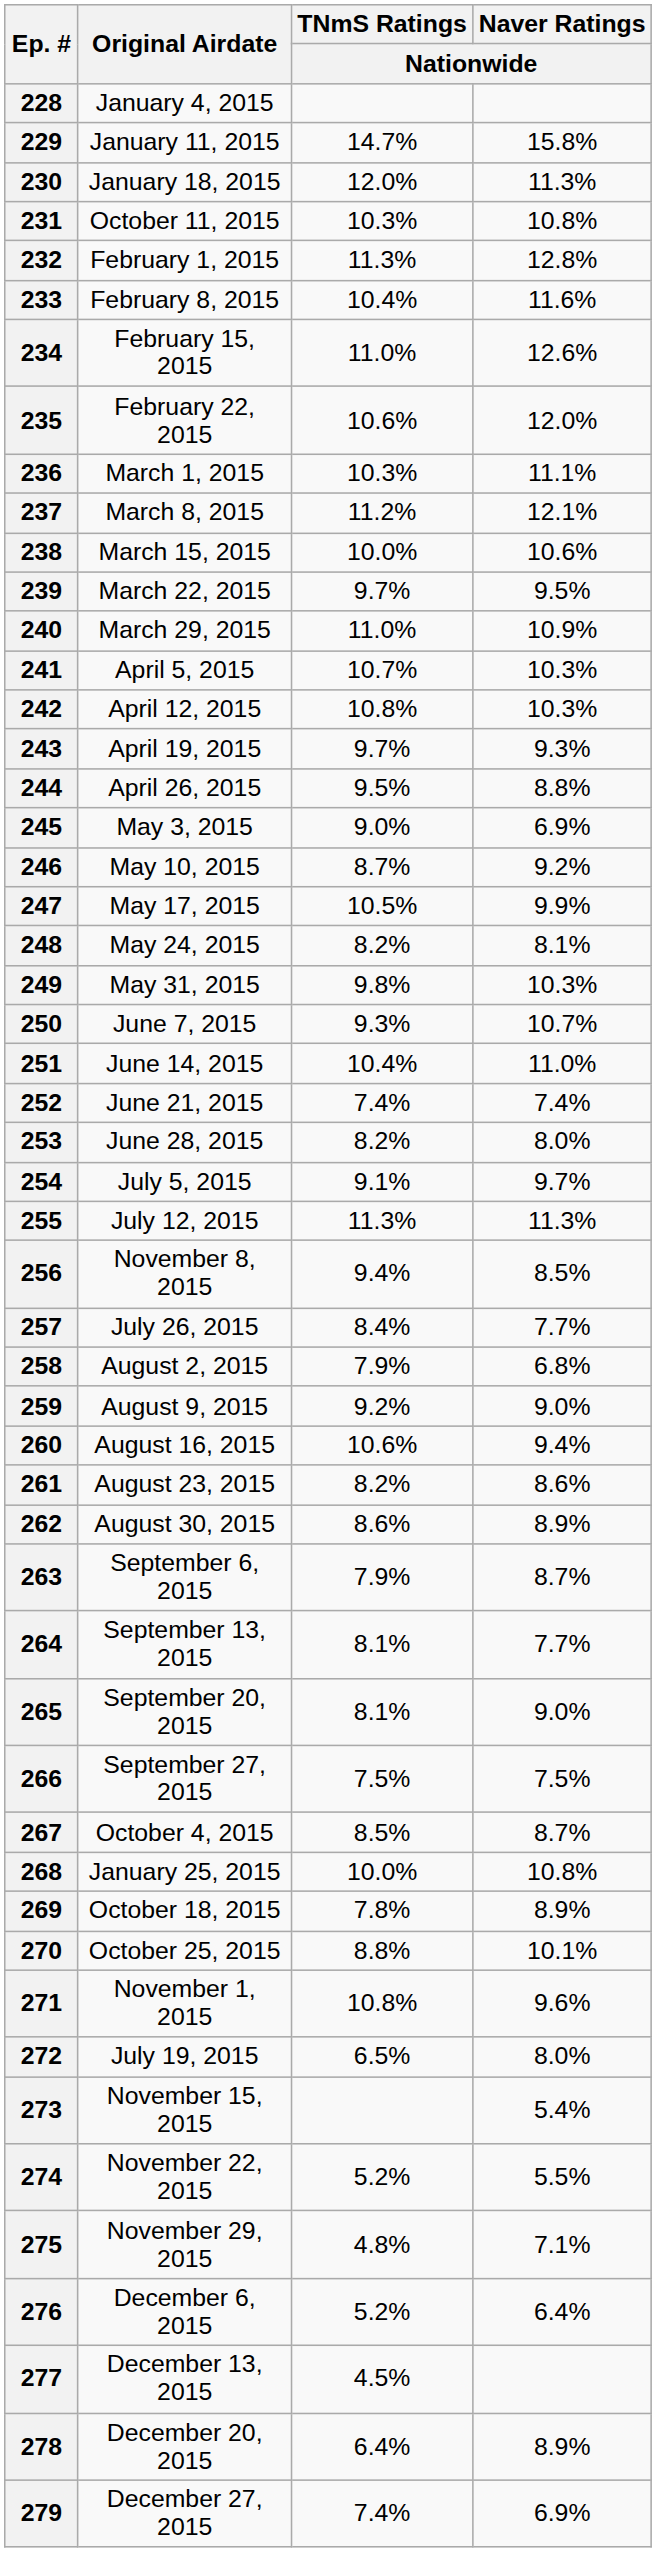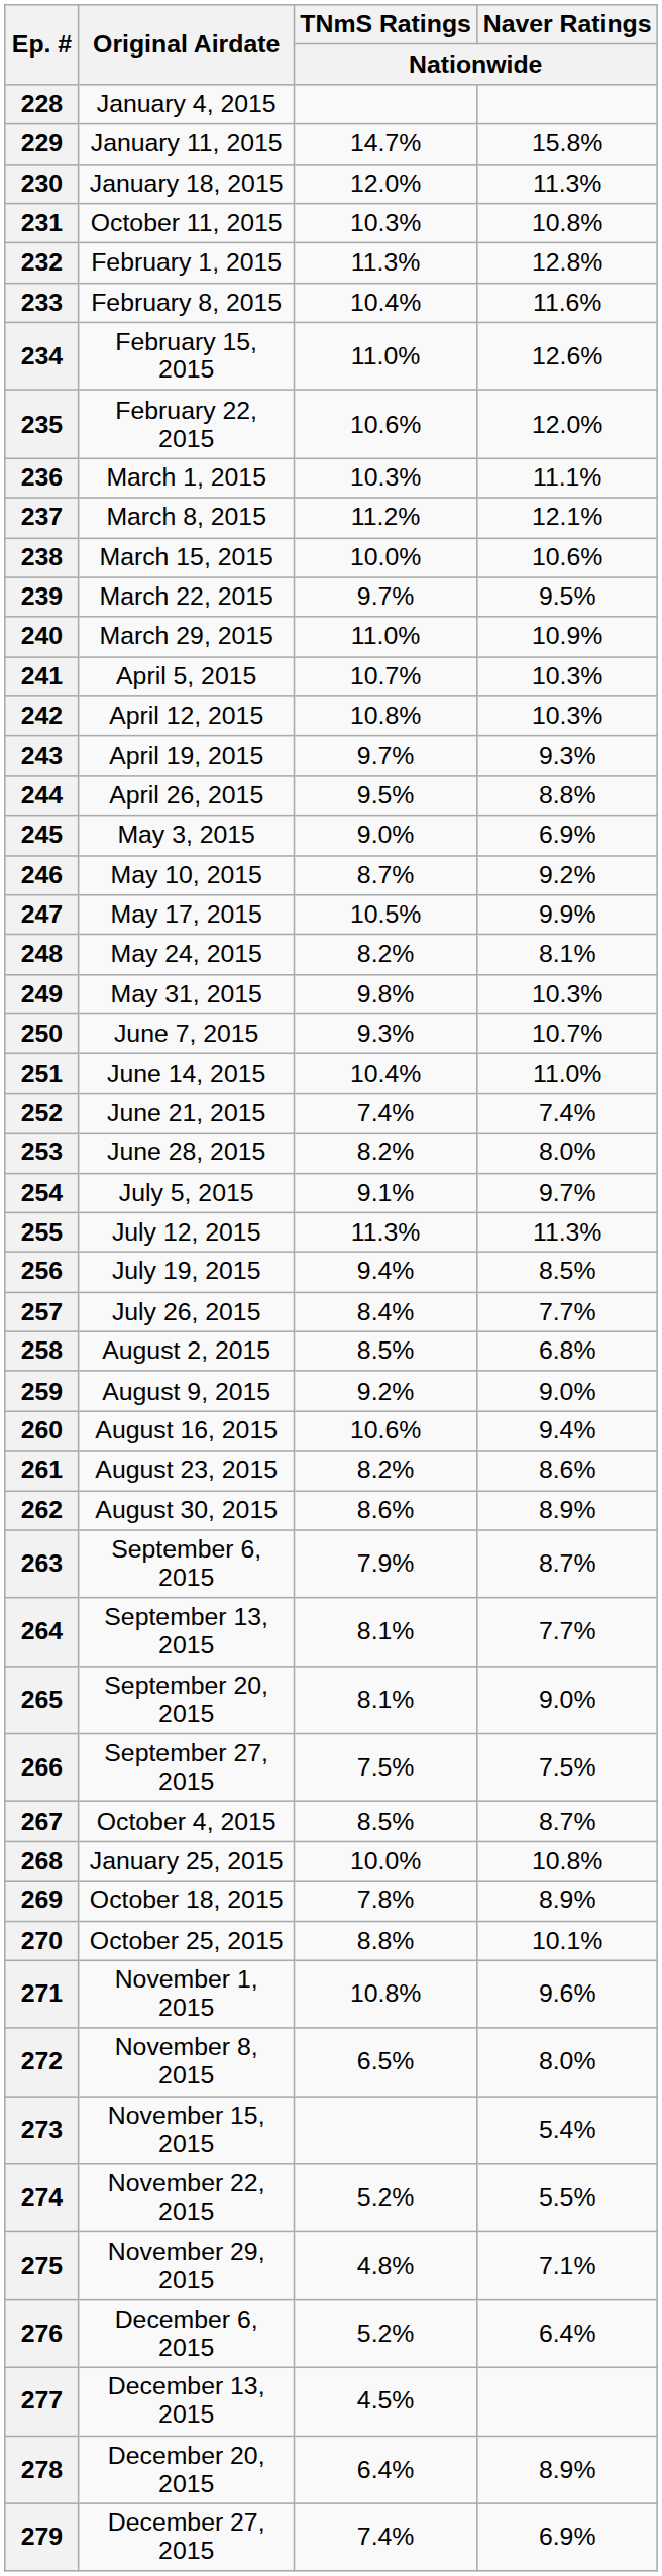 <table class=wikitable style="text-align:center">
 <tr>
 <th rowspan="2" style="width:40px;">Ep. #</th>
 <th rowspan="2" style="width:130px;">Original Airdate</th>
 <th width=110>TNmS Ratings</th>
 <th colspan="2">Naver Ratings</th>
 </tr>
 <tr>
 <th colspan="2">Nationwide</th>
 </tr>
 <tr>
 <th>228</th>
 <td>January 4, 2015</td>
 <td></td>
 <td></td>
 </tr>
 <tr>
 <th>229</th>
 <td>January 11, 2015</td>
 <td>14.7%</td>
 <td>15.8%</td>
 </tr>
 <tr>
 <th>230</th>
 <td>January 18, 2015</td>
 <td>12.0%</td>
 <td>11.3%</td>
 </tr>
 <tr>
 <th>231</th>
 <td>October 11, 2015</td>
 <td>10.3%</td>
 <td>10.8%</td>
 </tr>
 <tr>
 <th>232</th>
 <td>February 1, 2015</td>
 <td>11.3%</td>
 <td>12.8%</td>
 </tr>
 <tr>
 <th>233</th>
 <td>February 8, 2015</td>
 <td>10.4%</td>
 <td>11.6%</td>
 </tr>
 <tr>
 <th>234</th>
 <td>February 15, 2015</td>
 <td>11.0%</td>
 <td>12.6%</td>
 </tr>
 <tr>
 <th>235</th>
 <td>February 22, 2015</td>
 <td>10.6%</td>
 <td>12.0%</td>
 </tr>
 <tr>
 <th>236</th>
 <td>March 1, 2015</td>
 <td>10.3%</td>
 <td>11.1%</td>
 </tr>
 <tr>
 <th>237</th>
 <td>March 8, 2015</td>
 <td>11.2%</td>
 <td>12.1%</td>
 </tr>
 <tr>
 <th>238</th>
 <td>March 15, 2015</td>
 <td>10.0%</td>
 <td>10.6%</td>
 </tr>
 <tr>
 <th>239</th>
 <td>March 22, 2015</td>
 <td>9.7%</td>
 <td>9.5%</td>
 </tr>
 <tr>
 <th>240</th>
 <td>March 29, 2015</td>
 <td>11.0%</td>
 <td>10.9%</td>
 </tr>
 <tr>
 <th>241</th>
 <td>April 5, 2015</td>
 <td>10.7%</td>
 <td>10.3%</td>
 </tr>
 <tr>
 <th>242</th>
 <td>April 12, 2015</td>
 <td>10.8%</td>
 <td>10.3%</td>
 </tr>
 <tr>
 <th>243</th>
 <td>April 19, 2015</td>
 <td>9.7%</td>
 <td>9.3%</td>
 </tr>
 <tr>
 <th>244</th>
 <td>April 26, 2015</td>
 <td>9.5%</td>
 <td>8.8%</td>
 </tr>
 <tr>
 <th>245</th>
 <td>May 3, 2015</td>
 <td>9.0%</td>
 <td>6.9%</td>
 </tr>
 <tr>
 <th>246</th>
 <td>May 10, 2015</td>
 <td>8.7%</td>
 <td>9.2%</td>
 </tr>
 <tr>
 <th>247</th>
 <td>May 17, 2015</td>
 <td>10.5%</td>
 <td>9.9%</td>
 </tr>
 <tr>
 <th>248</th>
 <td>May 24, 2015</td>
 <td>8.2%</td>
 <td>8.1%</td>
 </tr>
 <tr>
 <th>249</th>
 <td>May 31, 2015</td>
 <td>9.8%</td>
 <td>10.3%</td>
 </tr>
 <tr>
 <th>250</th>
 <td>June 7, 2015</td>
 <td>9.3%</td>
 <td>10.7%</td>
 </tr>
 <tr>
 <th>251</th>
 <td>June 14, 2015</td>
 <td>10.4%</td>
 <td>11.0%</td>
 </tr>
 <tr>
 <th>252</th>
 <td>June 21, 2015</td>
 <td>7.4%</td>
 <td>7.4%</td>
 </tr>
 <tr>
 <th>253</th>
 <td>June 28, 2015</td>
 <td>8.2%</td>
 <td>8.0%</td>
 </tr>
 <tr>
 <th>254</th>
 <td>July 5, 2015</td>
 <td>9.1%</td>
 <td>9.7%</td>
 </tr>
 <tr>
 <th>255</th>
 <td>July 12, 2015</td>
 <td>11.3%</td>
 <td>11.3%</td>
 </tr>
 <tr>
 <th>256</th>
-<td>November 8, 2015</td>
+<td>July 19, 2015</td>
 <td>9.4%</td>
 <td>8.5%</td>
 </tr>
 <tr>
 <th>257</th>
 <td>July 26, 2015</td>
 <td>8.4%</td>
 <td>7.7%</td>
 </tr>
 <tr>
 <th>258</th>
 <td>August 2, 2015</td>
-<td>7.9%</td>
+<td>8.5%</td>
 <td>6.8%</td>
 </tr>
 <tr>
 <th>259</th>
 <td>August 9, 2015</td>
 <td>9.2%</td>
 <td>9.0%</td>
 </tr>
 <tr>
 <th>260</th>
 <td>August 16, 2015</td>
 <td>10.6%</td>
 <td>9.4%</td>
 </tr>
 <tr>
 <th>261</th>
 <td>August 23, 2015</td>
 <td>8.2%</td>
 <td>8.6%</td>
 </tr>
 <tr>
 <th>262</th>
 <td>August 30, 2015</td>
 <td>8.6%</td>
 <td>8.9%</td>
 </tr>
 <tr>
 <th>263</th>
 <td>September 6, 2015</td>
 <td>7.9%</td>
 <td>8.7%</td>
 </tr>
 <tr>
 <th>264</th>
 <td>September 13, 2015</td>
 <td>8.1%</td>
 <td>7.7%</td>
 </tr>
 <tr>
 <th>265</th>
 <td>September 20, 2015</td>
 <td>8.1%</td>
 <td>9.0%</td>
 </tr>
 <tr>
 <th>266</th>
 <td>September 27, 2015</td>
 <td>7.5%</td>
 <td>7.5%</td>
 </tr>
 <tr>
 <th>267</th>
 <td>October 4, 2015</td>
 <td>8.5%</td>
 <td>8.7%</td>
 </tr>
 <tr>
 <th>268</th>
 <td>January 25, 2015</td>
 <td>10.0%</td>
 <td>10.8%</td>
 </tr>
 <tr>
 <th>269</th>
 <td>October 18, 2015</td>
 <td>7.8%</td>
 <td>8.9%</td>
 </tr>
 <tr>
 <th>270</th>
 <td>October 25, 2015</td>
 <td>8.8%</td>
 <td>10.1%</td>
 </tr>
 <tr>
 <th>271</th>
 <td>November 1, 2015</td>
 <td>10.8%</td>
 <td>9.6%</td>
 </tr>
 <tr>
 <th>272</th>
-<td>July 19, 2015</td>
+<td>November 8, 2015</td>
 <td>6.5%</td>
 <td>8.0%</td>
 </tr>
 <tr>
 <th>273</th>
 <td>November 15, 2015</td>
 <td></td>
 <td>5.4%</td>
 </tr>
 <tr>
 <th>274</th>
 <td>November 22, 2015</td>
 <td>5.2%</td>
 <td>5.5%</td>
 </tr>
 <tr>
 <th>275</th>
 <td>November 29, 2015</td>
 <td>4.8%</td>
 <td>7.1%</td>
 </tr>
 <tr>
 <th>276</th>
 <td>December 6, 2015</td>
 <td>5.2%</td>
 <td>6.4%</td>
 </tr>
 <tr>
 <th>277</th>
 <td>December 13, 2015</td>
 <td>4.5%</td>
 <td></td>
 </tr>
 <tr>
 <th>278</th>
 <td>December 20, 2015</td>
 <td>6.4%</td>
 <td>8.9%</td>
 </tr>
 <tr>
 <th>279</th>
 <td>December 27, 2015</td>
 <td>7.4%</td>
 <td>6.9%</td>
 </tr>
 </table>
